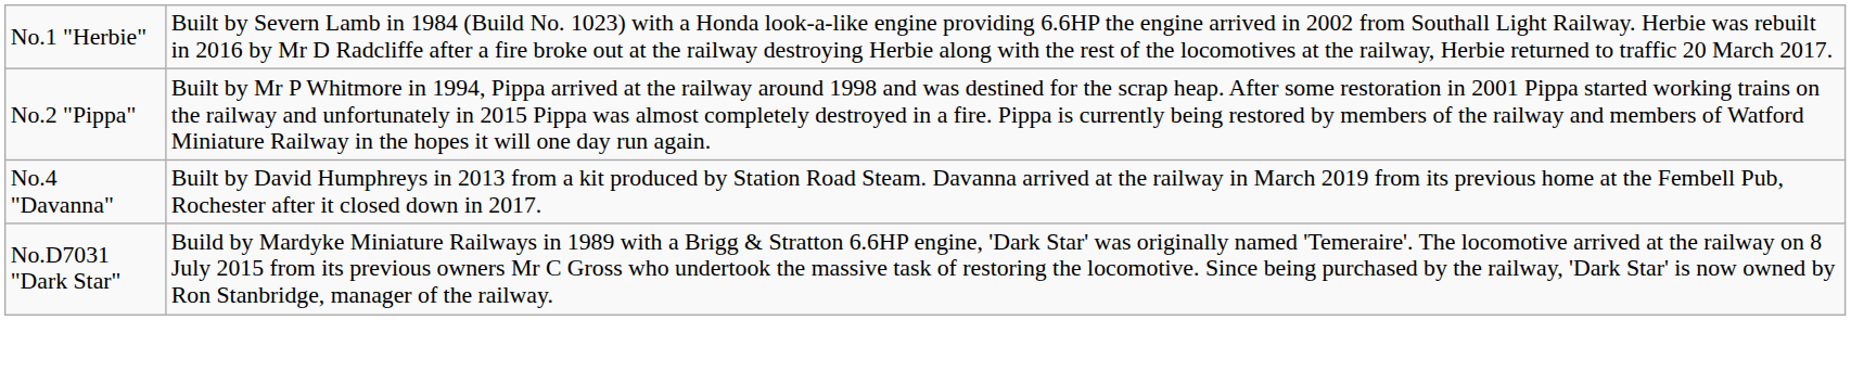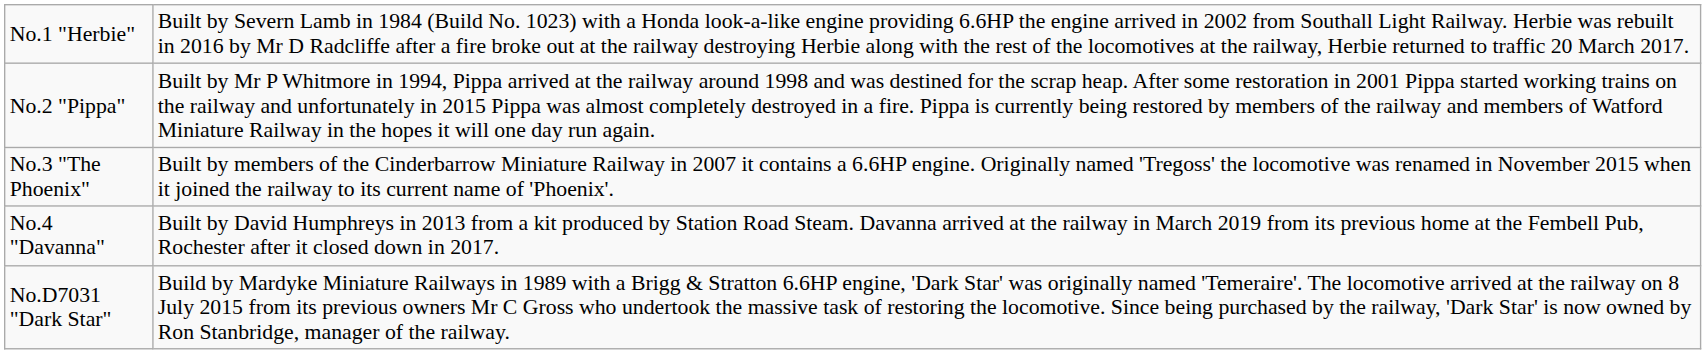 <table class="wikitable">
 <tr>
 <td>No.1 "Herbie"</td>
 <td>Built by Severn Lamb in 1984 (Build No. 1023) with a Honda look-a-like engine providing 6.6HP the engine arrived in 2002 from Southall Light Railway. Herbie was rebuilt in 2016 by Mr D Radcliffe after a fire broke out at the railway destroying Herbie along with the rest of the locomotives at the railway, Herbie returned to traffic 20 March 2017.</td>
 </tr>
 <tr>
 <td>No.2 "Pippa"</td>
 <td>Built by Mr P Whitmore in 1994, Pippa arrived at the railway around 1998 and was destined for the scrap heap. After some restoration in 2001 Pippa started working trains on the railway and unfortunately in 2015 Pippa was almost completely destroyed in a fire. Pippa is currently being restored by members of the railway and members of Watford Miniature Railway in the hopes it will one day run again.</td>
 </tr>
 <tr>
+<td>No.3 "The Phoenix"</td>
+<td>Built by members of the Cinderbarrow Miniature Railway in 2007 it contains a 6.6HP engine. Originally named 'Tregoss' the locomotive was renamed in November 2015 when it joined the railway to its current name of 'Phoenix'.</td>
+</tr>
+<tr>
 <td>No.4 "Davanna"</td>
 <td>Built by David Humphreys in 2013 from a kit produced by Station Road Steam. Davanna arrived at the railway in March 2019 from its previous home at the Fembell Pub, Rochester after it closed down in 2017.</td>
 </tr>
 <tr>
 <td>No.D7031 "Dark Star"</td>
 <td>Build by Mardyke Miniature Railways in 1989 with a Brigg & Stratton 6.6HP engine, 'Dark Star' was originally named 'Temeraire'. The locomotive arrived at the railway on 8 July 2015 from its previous owners Mr C Gross who undertook the massive task of restoring the locomotive. Since being purchased by the railway, 'Dark Star' is now owned by Ron Stanbridge, manager of the railway.</td>
 </tr>
 </table>
